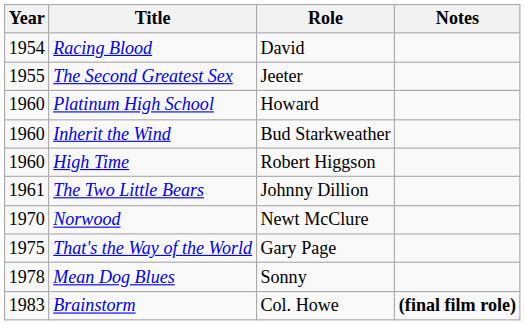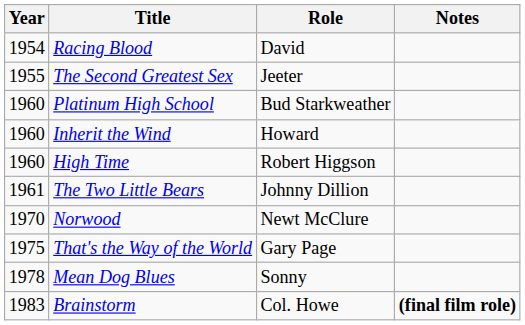 <table class="wikitable">
 <tr>
 <th>Year</th>
 <th>Title</th>
 <th>Role</th>
 <th>Notes</th>
 </tr>
 <tr>
 <td>1954</td>
 <td><em><a href='#'>Racing Blood</a></em></td>
 <td>David</td>
 <td></td>
 </tr>
 <tr>
 <td>1955</td>
 <td><em><a href='#'>The Second Greatest Sex</a></em></td>
 <td>Jeeter</td>
 <td></td>
 </tr>
 <tr>
 <td>1960</td>
 <td><em><a href='#'>Platinum High School</a></em></td>
-<td>Howard</td>
+<td>Bud Starkweather</td>
 <td></td>
 </tr>
 <tr>
 <td>1960</td>
 <td><em><a href='#'>Inherit the Wind</a></em></td>
-<td>Bud Starkweather</td>
+<td>Howard</td>
 <td></td>
 </tr>
 <tr>
 <td>1960</td>
 <td><em><a href='#'>High Time</a></em></td>
 <td>Robert Higgson</td>
 <td></td>
 </tr>
 <tr>
 <td>1961</td>
 <td><em><a href='#'>The Two Little Bears</a></em></td>
 <td>Johnny Dillion</td>
 <td></td>
 </tr>
 <tr>
 <td>1970</td>
 <td><em><a href='#'>Norwood</a></em></td>
 <td>Newt McClure</td>
 <td></td>
 </tr>
 <tr>
 <td>1975</td>
 <td><em><a href='#'>That's the Way of the World</a></em></td>
 <td>Gary Page</td>
 <td></td>
 </tr>
 <tr>
 <td>1978</td>
 <td><em><a href='#'>Mean Dog Blues</a></em></td>
 <td>Sonny</td>
 <td></td>
 </tr>
 <tr>
 <td>1983</td>
 <td><em><a href='#'>Brainstorm</a></em></td>
 <td>Col. Howe</td>
 <td><strong>(final film role)</strong></td>
 </tr>
 </table>
